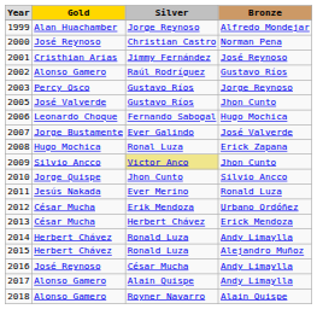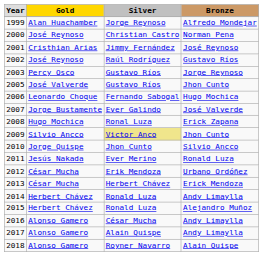 <table class="wikitable sortable" style="font-size:95%">
 <tr style="text-align:center; background:#e4e4e4; font-weight:bold;">
 <td style="background:#ddd; ">Year</td>
 <td style="background:gold; ">Gold</td>
 <td style="background:silver; ">Silver</td>
 <td style="background:#c96; ">Bronze</td>
 </tr>
 <tr style="background:#efefef;">
 </tr>
 <tr>
 </tr>
 <tr>
 <td>1999</td>
 <td><a href='#'>Alan Huachamber</a></td>
 <td><a href='#'>Jorge Reynoso</a></td>
 <td><a href='#'>Alfredo Mondejar</a></td>
 </tr>
 <tr>
 <td>2000</td>
 <td><a href='#'>José Reynoso</a></td>
 <td><a href='#'>Christian Castro</a></td>
 <td><a href='#'>Norman Pena</a></td>
 </tr>
 <tr>
 <td>2001</td>
 <td><a href='#'>Cristhian Arias</a></td>
 <td><a href='#'>Jimmy Fernández</a></td>
 <td><a href='#'>José Reynoso</a></td>
 </tr>
 <tr>
 <td>2002</td>
-<td><a href='#'>Alonso Gamero</a></td>
+<td><a href='#'>José Reynoso</a></td>
 <td><a href='#'>Raúl Rodríguez</a></td>
 <td><a href='#'>Gustavo Ríos</a></td>
 </tr>
 <tr>
 <td>2003</td>
 <td><a href='#'>Percy Osco</a></td>
 <td><a href='#'>Gustavo Ríos</a></td>
 <td><a href='#'>Jorge Reynoso</a></td>
 </tr>
 <tr>
 <td>2005</td>
 <td><a href='#'>José Valverde</a></td>
 <td><a href='#'>Gustavo Ríos</a></td>
 <td><a href='#'>Jhon Cunto</a></td>
 </tr>
 <tr>
 <td>2006</td>
 <td><a href='#'>Leonardo Choque</a></td>
 <td><a href='#'>Fernando Sabogal</a></td>
 <td><a href='#'>Hugo Mochica</a></td>
 </tr>
 <tr>
 <td>2007</td>
 <td><a href='#'>Jorge Bustamente</a></td>
 <td><a href='#'>Ever Galindo</a></td>
 <td><a href='#'>José Valverde</a></td>
 </tr>
 <tr>
 <td>2008</td>
 <td><a href='#'>Hugo Mochica</a></td>
 <td><a href='#'>Ronal Luza</a></td>
 <td><a href='#'>Erick Zapana</a></td>
 </tr>
 <tr ->
 <td>2009</td>
 <td><a href='#'>Silvio Ancco</a></td>
 <td style="background: khaki;"><a href='#'>Victor Anco</a></td>
 <td><a href='#'>Jhon Cunto</a></td>
 </tr>
 <tr>
 <td>2010</td>
 <td><a href='#'>Jorge Quispe</a></td>
 <td><a href='#'>Jhon Cunto</a></td>
 <td><a href='#'>Silvio Ancco</a></td>
 </tr>
 <tr>
 <td>2011</td>
 <td><a href='#'>Jesús Nakada</a></td>
 <td><a href='#'>Ever Merino</a></td>
 <td><a href='#'>Ronald Luza</a></td>
 </tr>
 <tr>
 <td>2012</td>
 <td><a href='#'>César Mucha</a></td>
 <td><a href='#'>Erik Mendoza</a></td>
 <td><a href='#'>Urbano Ordóñez</a></td>
 </tr>
 <tr>
 <td>2013</td>
 <td><a href='#'>César Mucha</a></td>
 <td><a href='#'>Herbert Chávez</a></td>
 <td><a href='#'>Erick Mendoza</a></td>
 </tr>
 <tr>
 <td>2014</td>
 <td><a href='#'>Herbert Chávez</a></td>
 <td><a href='#'>Ronald Luza</a></td>
 <td><a href='#'>Andy Limaylla</a></td>
 </tr>
 <tr>
 <td>2015</td>
 <td><a href='#'>Herbert Chávez</a></td>
 <td><a href='#'>Ronald Luza</a></td>
 <td><a href='#'>Alejandro Muñoz</a></td>
 </tr>
 <tr>
 <td>2016</td>
-<td><a href='#'>José Reynoso</a></td>
+<td><a href='#'>Alonso Gamero</a></td>
 <td><a href='#'>César Mucha</a></td>
 <td><a href='#'>Andy Limaylla</a></td>
 </tr>
 <tr>
 <td>2017</td>
 <td><a href='#'>Alonso Gamero</a></td>
 <td><a href='#'>Alain Quispe</a></td>
 <td><a href='#'>Andy Limaylla</a></td>
 </tr>
 <tr>
 <td>2018</td>
 <td><a href='#'>Alonso Gamero</a></td>
 <td><a href='#'>Royner Navarro</a></td>
 <td><a href='#'>Alain Quispe</a></td>
 </tr>
 </table>
